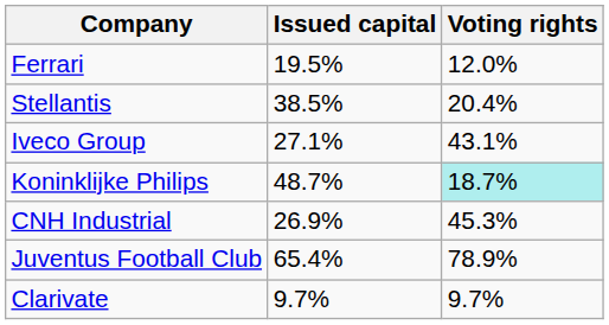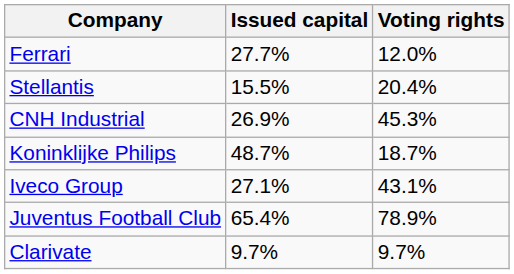 <table class="wikitable sortable">
 <tr>
 <th>Company</th>
 <th>Issued capital</th>
 <th>Voting rights</th>
 </tr>
 <tr>
 <td><a href='#'>Ferrari</a></td>
-<td>19.5%</td>
+<td>27.7%</td>
 <td>12.0%</td>
 </tr>
 <tr>
 <td><a href='#'>Stellantis</a></td>
-<td>38.5%</td>
+<td>15.5%</td>
 <td>20.4%</td>
+</tr>
+<tr>
+<td><a href='#'>CNH Industrial</a></td>
+<td>26.9%</td>
+<td>45.3%</td>
+</tr>
+<tr>
+<td><a href='#'>Koninklijke Philips</a></td>
+<td>48.7%</td>
+<td>18.7%</td>
 </tr>
 <tr>
 <td><a href='#'>Iveco Group</a></td>
 <td>27.1%</td>
 <td>43.1%</td>
-</tr>
-<tr>
-<td><a href='#'>Koninklijke Philips</a></td>
-<td>48.7%</td>
-<td style="background: paleturquoise;">18.7%</td>
-</tr>
-<tr>
-<td><a href='#'>CNH Industrial</a></td>
-<td>26.9%</td>
-<td>45.3%</td>
 </tr>
 <tr>
 <td><a href='#'>Juventus Football Club</a></td>
 <td>65.4%</td>
 <td>78.9%</td>
 </tr>
 <tr>
 <td><a href='#'>Clarivate</a></td>
 <td>9.7%</td>
 <td>9.7%</td>
 </tr>
 </table>
